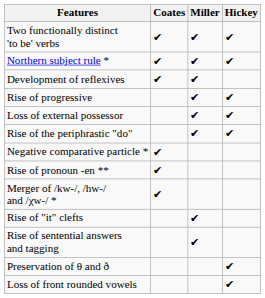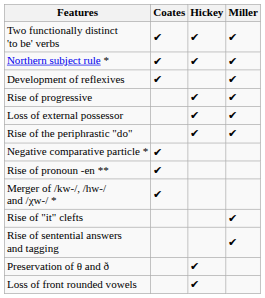 <table border="1"style="border-collapse:collapse;" class="wikitable floatright">
 <tr>
 <th>Features</th>
 <th>Coates<br></th>
+<th>Hickey<br></th>
 <th>Miller<br></th>
-<th>Hickey<br></th>
 </tr>
 <tr>
 <td>Two functionally distinct<br>'to be' verbs</td>
 <td>✔</td>
 <td>✔</td>
 <td>✔</td>
 </tr>
 <tr>
 <td><a href='#'>Northern subject rule</a> *</td>
 <td>✔</td>
 <td>✔</td>
 <td>✔</td>
 </tr>
 <tr>
 <td>Development of reflexives</td>
 <td>✔</td>
+<td></td>
 <td>✔</td>
-<td></td>
 </tr>
 <tr>
 <td>Rise of progressive</td>
 <td></td>
 <td>✔</td>
 <td>✔</td>
 </tr>
 <tr>
 <td>Loss of external possessor</td>
 <td></td>
 <td>✔</td>
 <td>✔</td>
 </tr>
 <tr>
 <td>Rise of the periphrastic "do"</td>
 <td></td>
 <td>✔</td>
 <td>✔</td>
 </tr>
 <tr>
 <td>Negative comparative particle *</td>
 <td>✔</td>
 <td></td>
 <td></td>
 </tr>
 <tr>
 <td>Rise of pronoun -en **</td>
 <td>✔</td>
 <td></td>
 <td></td>
 </tr>
 <tr>
 <td>Merger	of /kw-/, /hw-/	<br>and /χw-/ *</td>
 <td>✔</td>
 <td></td>
 <td></td>
 </tr>
 <tr>
 <td>Rise of "it" clefts</td>
 <td></td>
+<td></td>
 <td>✔</td>
-<td></td>
 </tr>
 <tr>
 <td>Rise of sentential answers <br>and tagging</td>
+<td></td>
+<td></td>
+<td>✔</td>
+</tr>
+<tr>
+<td>Preservation of θ and ð</td>
 <td></td>
 <td>✔</td>
 <td></td>
 </tr>
 <tr>
-<td>Preservation of θ and ð</td>
-<td></td>
+<td>Loss of front rounded vowels</td>
 <td></td>
 <td>✔</td>
-</tr>
-<tr>
-<td>Loss of front rounded vowels</td>
 <td></td>
-<td></td>
-<td>✔</td>
 </tr>
 </table>
